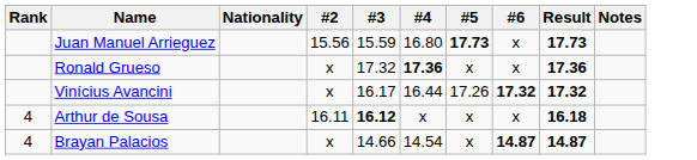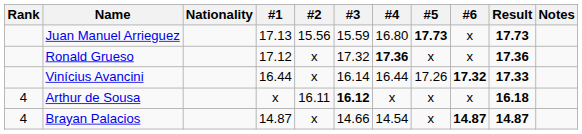 <table class="wikitable sortable" style="text-align:center">
 <tr>
 <th>Rank</th>
 <th>Name</th>
 <th>Nationality</th>
+<th>#1</th>
 <th>#2</th>
 <th>#3</th>
 <th>#4</th>
 <th>#5</th>
 <th>#6</th>
 <th>Result</th>
 <th>Notes</th>
 </tr>
 <tr>
 <td></td>
 <td align=left><a href='#'>Juan Manuel Arrieguez</a></td>
 <td align=left></td>
+<td>17.13</td>
 <td>15.56</td>
 <td>15.59</td>
 <td>16.80</td>
 <td><strong>17.73</strong></td>
 <td>x</td>
 <td><strong>17.73</strong></td>
 <td></td>
 </tr>
 <tr>
 <td></td>
 <td align=left><a href='#'>Ronald Grueso</a></td>
 <td align=left></td>
+<td>17.12</td>
 <td>x</td>
 <td>17.32</td>
 <td><strong>17.36</strong></td>
 <td>x</td>
 <td>x</td>
 <td><strong>17.36</strong></td>
 <td></td>
 </tr>
 <tr>
 <td></td>
 <td align=left><a href='#'>Vinícius Avancini</a></td>
 <td align=left></td>
+<td>16.44</td>
 <td>x</td>
-<td>16.17</td>
+<td>16.14</td>
 <td>16.44</td>
 <td>17.26</td>
 <td><strong>17.32</strong></td>
-<td><strong>17.32</strong></td>
+<td><strong>17.33</strong></td>
 <td></td>
 </tr>
 <tr>
 <td>4</td>
 <td align=left><a href='#'>Arthur de Sousa</a></td>
 <td align=left></td>
+<td>x</td>
 <td>16.11</td>
 <td><strong>16.12</strong></td>
 <td>x</td>
 <td>x</td>
 <td>x</td>
 <td><strong>16.18</strong></td>
 <td></td>
 </tr>
 <tr>
 <td>4</td>
 <td align=left><a href='#'>Brayan Palacios</a></td>
 <td align=left></td>
+<td>14.87</td>
 <td>x</td>
 <td>14.66</td>
 <td>14.54</td>
 <td>x</td>
 <td><strong>14.87</strong></td>
 <td><strong>14.87</strong></td>
 <td></td>
 </tr>
 </table>
